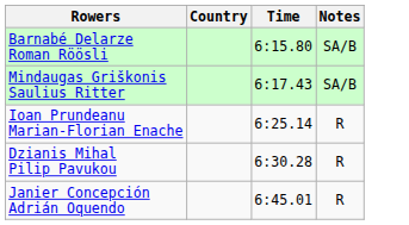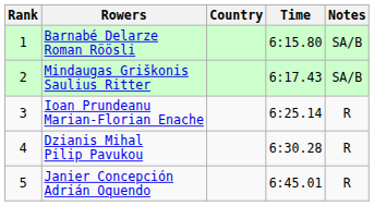 <table class="wikitable" style="text-align:center">
 <tr>
+<th>Rank</th>
 <th>Rowers</th>
 <th>Country</th>
 <th>Time</th>
 <th>Notes</th>
 </tr>
 <tr bgcolor=ccffcc>
+<td>1</td>
 <td align="left"><a href='#'>Barnabé Delarze</a><br><a href='#'>Roman Röösli</a></td>
 <td align="left"></td>
 <td>6:15.80</td>
 <td>SA/B</td>
 </tr>
 <tr bgcolor=ccffcc>
+<td>2</td>
 <td align="left"><a href='#'>Mindaugas Griškonis</a><br><a href='#'>Saulius Ritter</a></td>
 <td align="left"></td>
 <td>6:17.43</td>
 <td>SA/B</td>
 </tr>
 <tr>
+<td>3</td>
 <td align="left"><a href='#'>Ioan Prundeanu</a><br><a href='#'>Marian-Florian Enache</a></td>
 <td align="left"></td>
 <td>6:25.14</td>
 <td>R</td>
 </tr>
 <tr>
+<td>4</td>
 <td align="left"><a href='#'>Dzianis Mihal</a><br><a href='#'>Pilip Pavukou</a></td>
 <td align="left"></td>
 <td>6:30.28</td>
 <td>R</td>
 </tr>
 <tr>
+<td>5</td>
 <td align="left"><a href='#'>Janier Concepción</a><br><a href='#'>Adrián Oquendo</a></td>
 <td align="left"></td>
 <td>6:45.01</td>
 <td>R</td>
 </tr>
 </table>
